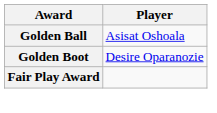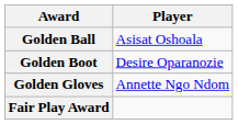 <table class="wikitable" style="text-align:center">
 <tr>
 <th>Award</th>
 <th>Player</th>
 </tr>
 <tr>
 <th>Golden Ball</th>
 <td align=left> <a href='#'>Asisat Oshoala</a></td>
 </tr>
 <tr>
 <th>Golden Boot</th>
 <td align=left> <a href='#'>Desire Oparanozie</a></td>
 </tr>
 <tr>
+<th>Golden Gloves</th>
+<td align=left> <a href='#'>Annette Ngo Ndom</a></td>
+</tr>
+<tr>
 <th>Fair Play Award</th>
 <td align=left></td>
 </tr>
 </table>
